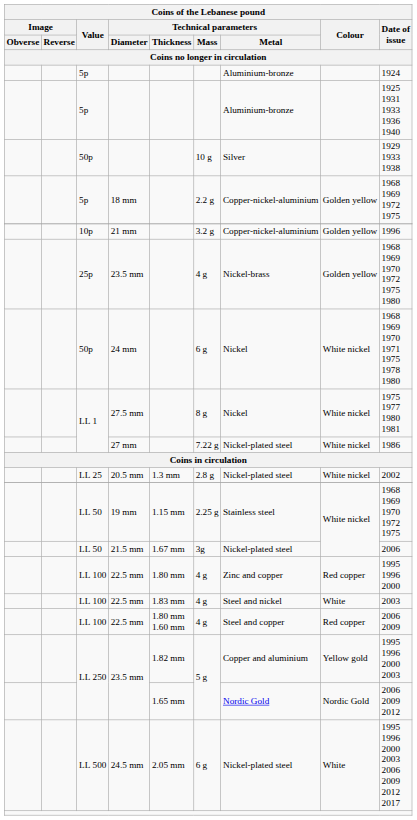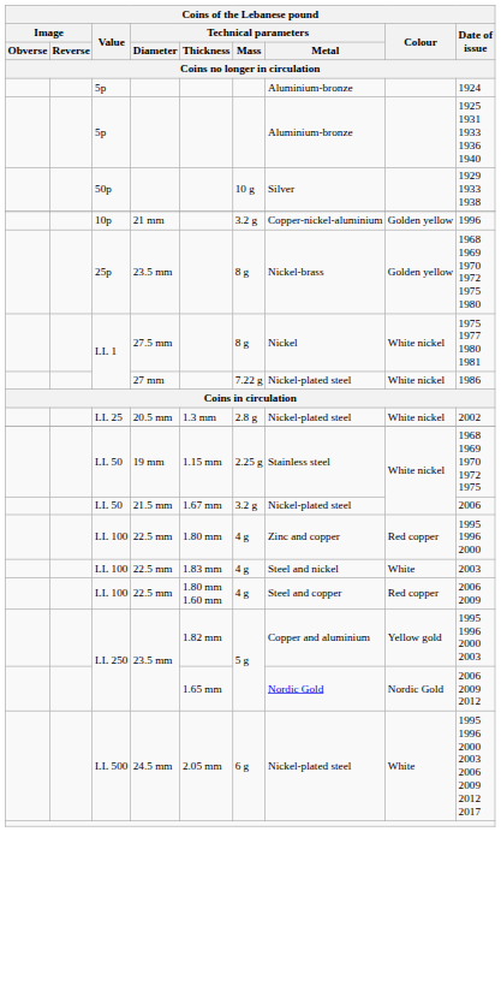 <table class="wikitable" style="font-size: 90%">
 <tr>
 <th colspan="9">Coins of the Lebanese pound</th>
 </tr>
 <tr>
 <th colspan="2">Image</th>
 <th rowspan="2">Value</th>
 <th colspan="4">Technical parameters</th>
 <th rowspan="2">Colour</th>
 <th rowspan="2">Date of<br>issue</th>
 </tr>
 <tr>
 <th>Obverse</th>
 <th>Reverse</th>
 <th>Diameter</th>
 <th>Thickness</th>
 <th>Mass</th>
 <th>Metal</th>
 </tr>
 <tr>
 <th colspan="9">Coins no longer in circulation</th>
 </tr>
 <tr>
 <td></td>
 <td></td>
 <td>5p</td>
 <td></td>
 <td></td>
 <td></td>
 <td>Aluminium-bronze</td>
 <td></td>
 <td>1924<br></td>
 </tr>
 <tr>
 <td></td>
 <td></td>
 <td>5p</td>
 <td></td>
 <td></td>
 <td></td>
 <td>Aluminium-bronze</td>
 <td></td>
 <td>1925<br>1931<br>1933<br>1936<br>1940<br></td>
 </tr>
 <tr>
 <td></td>
 <td></td>
 <td>50p</td>
 <td></td>
 <td></td>
 <td>10 g</td>
 <td>Silver</td>
 <td></td>
 <td>1929<br>1933<br>1938<br></td>
 </tr>
 <tr>
-<td></td>
-<td></td>
-<td>5p</td>
-<td>18 mm</td>
-<td></td>
-<td>2.2 g</td>
-<td>Copper-nickel-aluminium</td>
-<td>Golden yellow</td>
-<td>1968<br>1969<br>1972<br>1975</td>
-</tr>
-<tr>
 </tr>
 <tr>
 <td></td>
 <td></td>
 <td>10p</td>
 <td>21 mm</td>
 <td></td>
 <td>3.2 g</td>
 <td>Copper-nickel-aluminium</td>
 <td>Golden yellow</td>
 <td>1996</td>
 </tr>
 <tr>
 <td></td>
 <td></td>
 <td>25p</td>
 <td>23.5 mm</td>
 <td></td>
-<td>4 g</td>
+<td>8 g</td>
 <td>Nickel-brass</td>
 <td>Golden yellow</td>
 <td>1968<br>1969<br>1970<br>1972<br>1975<br>1980</td>
-</tr>
-<tr>
-<td></td>
-<td></td>
-<td>50p</td>
-<td>24 mm</td>
-<td></td>
-<td>6 g</td>
-<td>Nickel</td>
-<td>White nickel</td>
-<td>1968<br>1969<br>1970<br>1971<br>1975<br>1978<br>1980</td>
 </tr>
 <tr>
 <td></td>
 <td></td>
 <td rowspan="2">LL 1</td>
 <td>27.5 mm</td>
 <td></td>
 <td>8 g</td>
 <td>Nickel</td>
 <td>White nickel</td>
 <td>1975<br>1977<br>1980<br>1981</td>
 </tr>
 <tr>
 <td></td>
 <td></td>
 <td>27 mm</td>
 <td></td>
 <td>7.22 g</td>
 <td>Nickel-plated steel</td>
 <td>White nickel</td>
 <td>1986</td>
 </tr>
 <tr>
 <th colspan="9">Coins in circulation</th>
 </tr>
 <tr>
 <td></td>
 <td></td>
 <td>LL 25</td>
 <td>20.5 mm</td>
 <td>1.3 mm</td>
 <td>2.8 g</td>
 <td>Nickel-plated steel</td>
 <td>White nickel</td>
 <td>2002</td>
 </tr>
 <tr>
 </tr>
 <tr>
 <td></td>
 <td></td>
 <td row-span="3">LL 50</td>
 <td>19 mm</td>
 <td>1.15 mm</td>
 <td>2.25 g</td>
 <td>Stainless steel</td>
 <td rowspan="2">White nickel</td>
 <td>1968<br>1969<br>1970<br>1972<br>1975</td>
 </tr>
 <tr>
 <td></td>
 <td></td>
 <td>LL 50</td>
 <td>21.5 mm</td>
 <td>1.67 mm</td>
-<td>3g</td>
+<td>3.2 g</td>
 <td>Nickel-plated steel</td>
 <td>2006</td>
 </tr>
 <tr>
 <td></td>
 <td></td>
 <td>LL 100</td>
 <td>22.5 mm</td>
 <td>1.80 mm</td>
 <td>4 g</td>
 <td>Zinc and copper</td>
 <td>Red copper</td>
 <td>1995<br>1996<br>2000</td>
 </tr>
 <tr>
 <td></td>
 <td></td>
 <td>LL 100</td>
 <td>22.5 mm</td>
 <td>1.83 mm</td>
 <td>4 g</td>
 <td>Steel and nickel</td>
 <td>White</td>
 <td>2003</td>
 </tr>
 <tr>
 <td></td>
 <td></td>
 <td>LL 100</td>
 <td>22.5 mm</td>
 <td>1.80 mm<br>1.60 mm</td>
 <td>4 g</td>
 <td>Steel and copper</td>
 <td>Red copper</td>
 <td>2006<br>2009</td>
 </tr>
 <tr>
 <td></td>
 <td></td>
 <td rowspan="2">LL 250</td>
 <td rowspan="2">23.5 mm</td>
 <td>1.82 mm</td>
 <td rowspan="2">5 g</td>
 <td>Copper and aluminium</td>
 <td>Yellow gold</td>
 <td>1995<br>1996<br>2000<br>2003</td>
 </tr>
 <tr>
 <td></td>
 <td></td>
 <td>1.65 mm</td>
 <td><a href='#'>Nordic Gold</a></td>
 <td>Nordic Gold</td>
 <td>2006<br>2009<br>2012</td>
 </tr>
 <tr>
 <td></td>
 <td></td>
 <td>LL 500</td>
 <td>24.5 mm</td>
 <td>2.05 mm</td>
 <td>6 g</td>
 <td>Nickel-plated steel</td>
 <td>White</td>
 <td>1995<br>1996<br>2000<br>2003<br>2006<br>2009<br>2012<br>2017</td>
 </tr>
 <tr>
 <td colspan="9"></td>
 </tr>
 </table>
